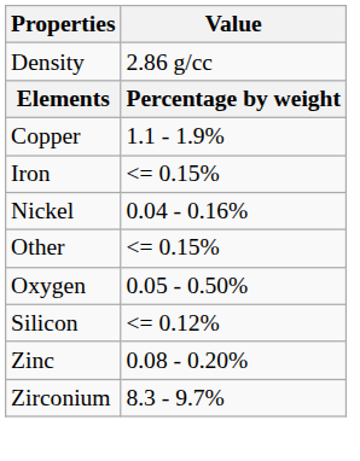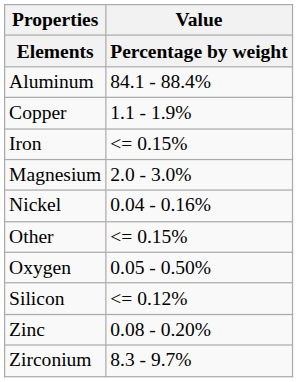 <table class="wikitable">
 <tr>
 <th>Properties</th>
 <th>Value</th>
 </tr>
 <tr>
-<td>Density</td>
-<td>2.86 g/cc</td>
+<th>Elements</th>
+<th>Percentage by weight</th>
 </tr>
 <tr>
-<th>Elements</th>
-<th>Percentage by weight</th>
+<td>Aluminum</td>
+<td>84.1 - 88.4%</td>
 </tr>
 <tr>
 <td>Copper</td>
 <td>1.1 - 1.9%</td>
 </tr>
 <tr>
 <td>Iron</td>
 <td><= 0.15%</td>
+</tr>
+<tr>
+<td>Magnesium</td>
+<td>2.0 - 3.0%</td>
 </tr>
 <tr>
 <td>Nickel</td>
 <td>0.04 - 0.16%</td>
 </tr>
 <tr>
 <td>Other</td>
 <td><= 0.15%</td>
 </tr>
 <tr>
 <td>Oxygen</td>
 <td>0.05 - 0.50%</td>
 </tr>
 <tr>
 <td>Silicon</td>
 <td><= 0.12%</td>
 </tr>
 <tr>
 <td>Zinc</td>
 <td>0.08 - 0.20%</td>
 </tr>
 <tr>
 <td>Zirconium</td>
 <td>8.3 - 9.7%</td>
 </tr>
 </table>
